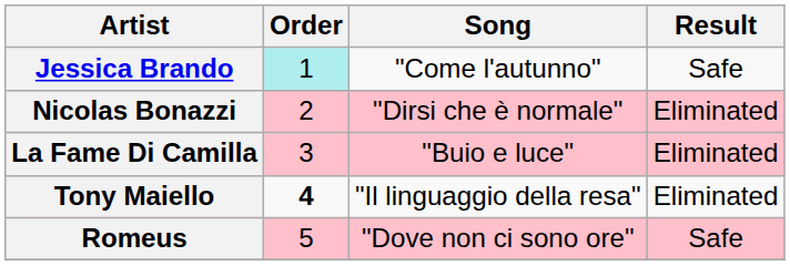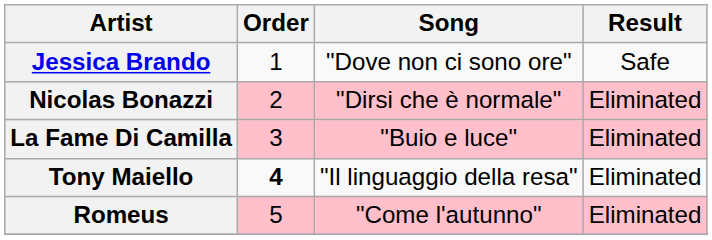 <table class="sortable wikitable plainrowheaders" style="text-align:center;">
 <tr>
 <th>Artist</th>
 <th>Order</th>
 <th>Song</th>
 <th>Result</th>
 </tr>
 <tr>
 <th scope="row"><a href='#'>Jessica Brando</a></th>
-<td style="background: paleturquoise;">1</td>
-<td>"Come l'autunno"</td>
+<td>1</td>
+<td>"Dove non ci sono ore"</td>
 <td>Safe</td>
 </tr>
 <tr style="background:pink;">
 <th scope="row">Nicolas Bonazzi</th>
 <td>2</td>
 <td>"Dirsi che è normale"</td>
 <td>Eliminated</td>
 </tr>
 <tr style="background:pink;">
 <th scope="row">La Fame Di Camilla</th>
 <td>3</td>
 <td>"Buio e luce"</td>
 <td>Eliminated</td>
 </tr>
 <tr>
 <th scope="row">Tony Maiello</th>
 <td><strong>4</strong></td>
 <td>"Il linguaggio della resa"</td>
 <td>Eliminated</td>
 </tr>
 <tr style="background:pink;">
 <th scope="row">Romeus</th>
 <td>5</td>
-<td>"Dove non ci sono ore"</td>
-<td>Safe</td>
+<td>"Come l'autunno"</td>
+<td>Eliminated</td>
 </tr>
 <tr>
 </tr>
 </table>
